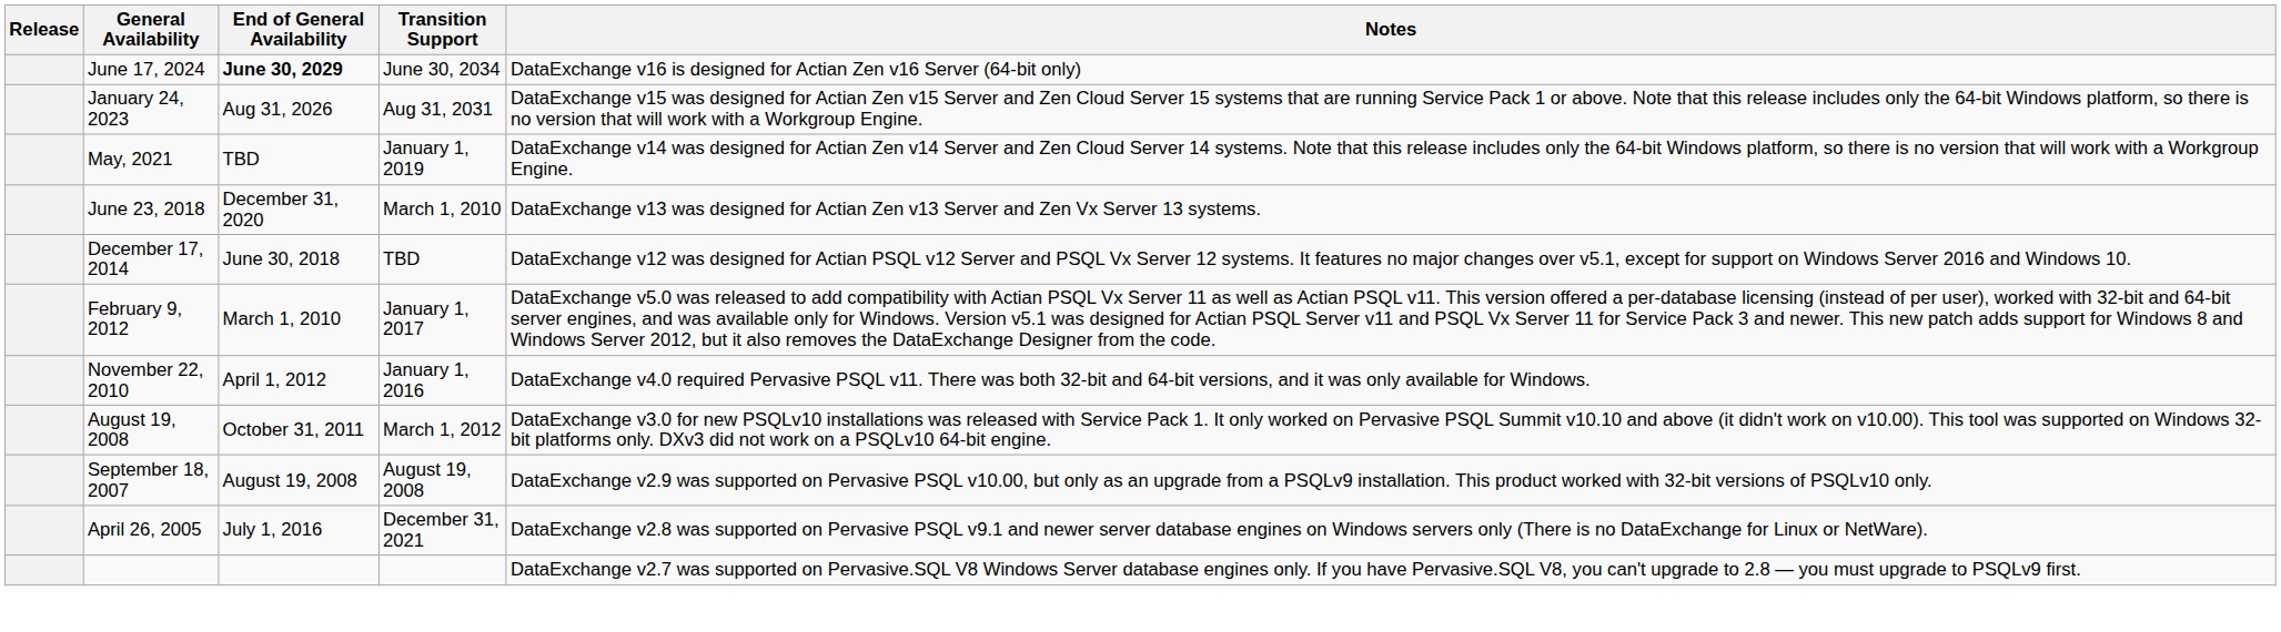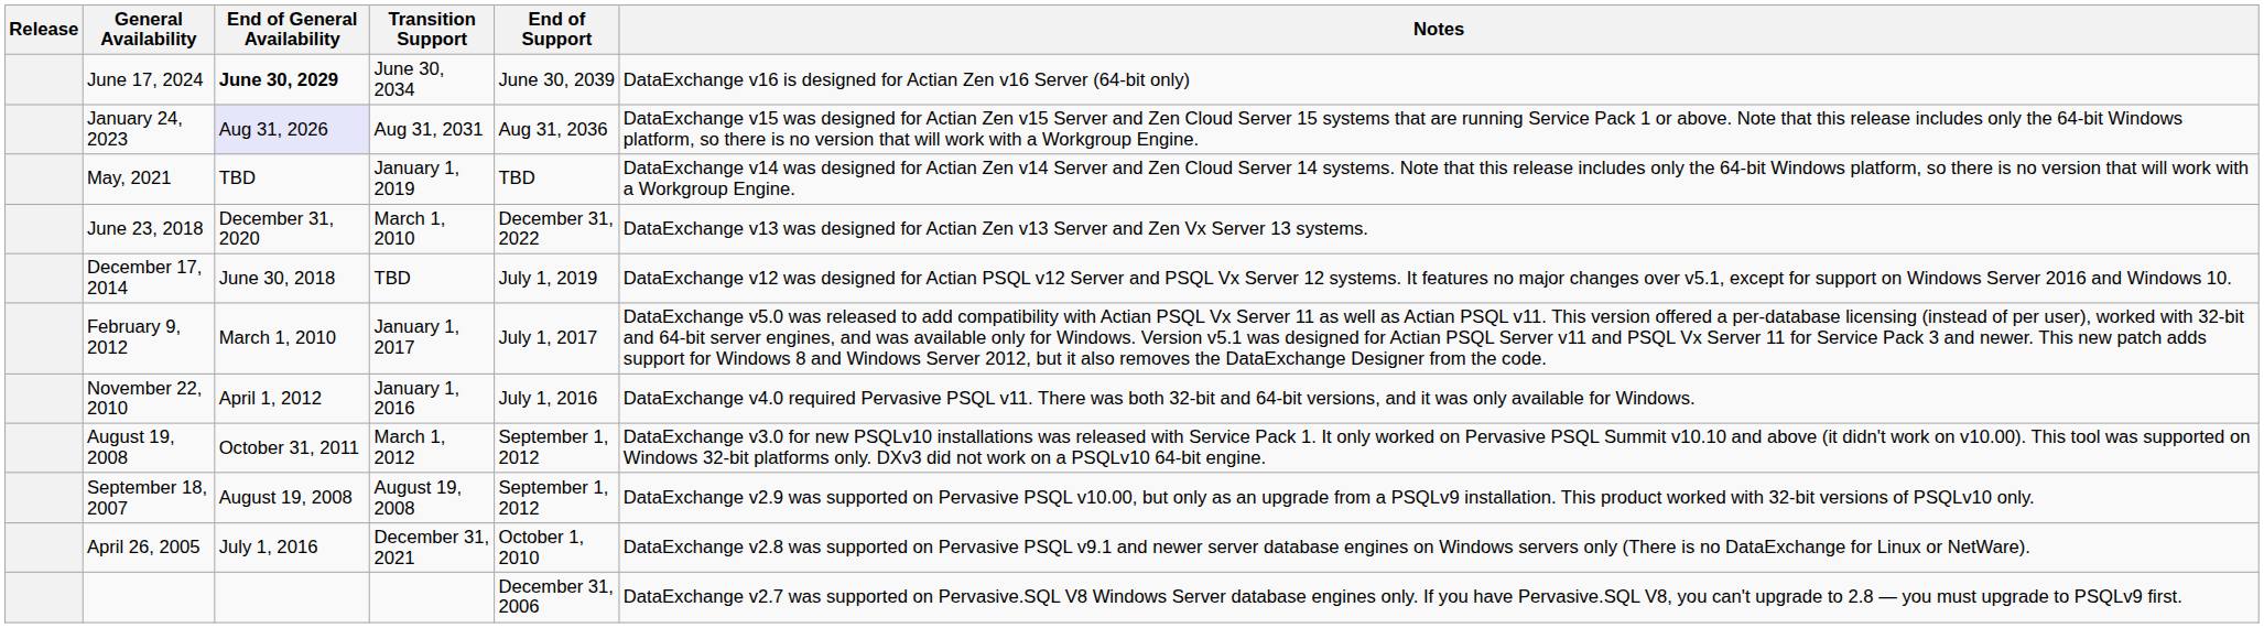 <table class="wikitable">
 <tr>
 <th>Release</th>
 <th>General Availability</th>
 <th>End of General Availability</th>
 <th>Transition Support</th>
+<th>End of Support</th>
 <th>Notes</th>
 </tr>
 <tr>
 <th></th>
 <td>June 17, 2024</td>
 <td><strong>June 30, 2029</strong></td>
 <td>June 30, 2034</td>
+<td>June 30, 2039</td>
 <td>DataExchange v16 is designed for Actian Zen v16 Server (64-bit only)</td>
 </tr>
 <tr>
 <th></th>
 <td>January 24, 2023</td>
-<td>Aug 31, 2026</td>
+<td style="background: lavender;">Aug 31, 2026</td>
 <td>Aug 31, 2031</td>
+<td>Aug 31, 2036</td>
 <td>DataExchange v15 was designed for Actian Zen v15 Server and Zen Cloud Server 15 systems that are running Service Pack 1 or above. Note that this release includes only the 64-bit Windows platform, so there is no version that will work with a Workgroup Engine.</td>
 </tr>
 <tr>
 <th></th>
 <td>May, 2021</td>
 <td>TBD</td>
 <td>January 1, 2019</td>
+<td>TBD</td>
 <td>DataExchange v14 was designed for Actian Zen v14 Server and Zen Cloud Server 14 systems. Note that this release includes only the 64-bit Windows platform, so there is no version that will work with a Workgroup Engine.</td>
 </tr>
 <tr>
 <th></th>
 <td>June 23, 2018</td>
 <td>December 31, 2020</td>
 <td>March 1, 2010</td>
+<td>December 31, 2022</td>
 <td>DataExchange v13 was designed for Actian Zen v13 Server and Zen Vx Server 13 systems.</td>
 </tr>
 <tr>
 <th></th>
 <td>December 17, 2014</td>
 <td>June 30, 2018</td>
 <td>TBD</td>
+<td>July 1, 2019</td>
 <td>DataExchange v12 was designed for Actian PSQL v12 Server and PSQL Vx Server 12 systems. It features no major changes over v5.1, except for support on Windows Server 2016 and Windows 10.</td>
 </tr>
 <tr>
 <th></th>
 <td>February 9, 2012</td>
 <td>March 1, 2010</td>
 <td>January 1, 2017</td>
+<td>July 1, 2017</td>
 <td>DataExchange v5.0 was released to add compatibility with Actian PSQL Vx Server 11 as well as Actian PSQL v11. This version offered a per-database licensing (instead of per user), worked with 32-bit and 64-bit server engines, and was available only for Windows. Version v5.1 was designed for Actian PSQL Server v11 and PSQL Vx Server 11 for Service Pack 3 and newer. This new patch adds support for Windows 8 and Windows Server 2012, but it also removes the DataExchange Designer from the code.</td>
 </tr>
 <tr>
 <th></th>
 <td>November 22, 2010</td>
 <td>April 1, 2012</td>
 <td>January 1, 2016</td>
+<td>July 1, 2016</td>
 <td>DataExchange v4.0 required Pervasive PSQL v11. There was both 32-bit and 64-bit versions, and it was only available for Windows.</td>
 </tr>
 <tr>
 <th></th>
 <td>August 19, 2008</td>
 <td>October 31, 2011</td>
 <td>March 1, 2012</td>
+<td>September 1, 2012</td>
 <td>DataExchange v3.0 for new PSQLv10 installations was released with Service Pack 1. It only worked on Pervasive PSQL Summit v10.10 and above (it didn't work on v10.00). This tool was supported on Windows 32-bit platforms only. DXv3 did not work on a PSQLv10 64-bit engine.</td>
 </tr>
 <tr>
 <th></th>
 <td>September 18, 2007</td>
 <td>August 19, 2008</td>
 <td>August 19, 2008</td>
+<td>September 1, 2012</td>
 <td>DataExchange v2.9 was supported on Pervasive PSQL v10.00, but only as an upgrade from a PSQLv9 installation. This product worked with 32-bit versions of PSQLv10 only.</td>
 </tr>
 <tr>
 <th></th>
 <td>April 26, 2005</td>
 <td>July 1, 2016</td>
 <td>December 31, 2021</td>
+<td>October 1, 2010</td>
 <td>DataExchange v2.8 was supported on Pervasive PSQL v9.1 and newer server database engines on Windows servers only (There is no DataExchange for Linux or NetWare).</td>
 </tr>
 <tr>
 <th></th>
 <td></td>
 <td></td>
 <td></td>
+<td>December 31, 2006</td>
 <td>DataExchange v2.7 was supported on Pervasive.SQL V8 Windows Server database engines only. If you have Pervasive.SQL V8, you can't upgrade to 2.8 ― you must upgrade to PSQLv9 first.</td>
 </tr>
 </table>
